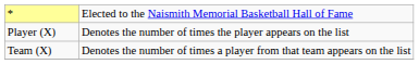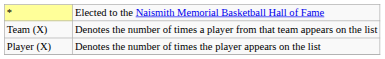 <table class="wikitable">
 <tr>
 <td style="background-color:#FFFF99; width:6em">*</td>
 <td>Elected to the <a href='#'>Naismith Memorial Basketball Hall of Fame</a></td>
 </tr>
 <tr>
+<td>Team (X)</td>
+<td>Denotes the number of times a player from that team appears on the list</td>
+</tr>
+<tr>
 <td>Player (X)</td>
 <td>Denotes the number of times the player appears on the list</td>
 </tr>
 <tr>
-<td>Team (X)</td>
-<td>Denotes the number of times a player from that team appears on the list</td>
-</tr>
-<tr>
 </tr>
 </table>
